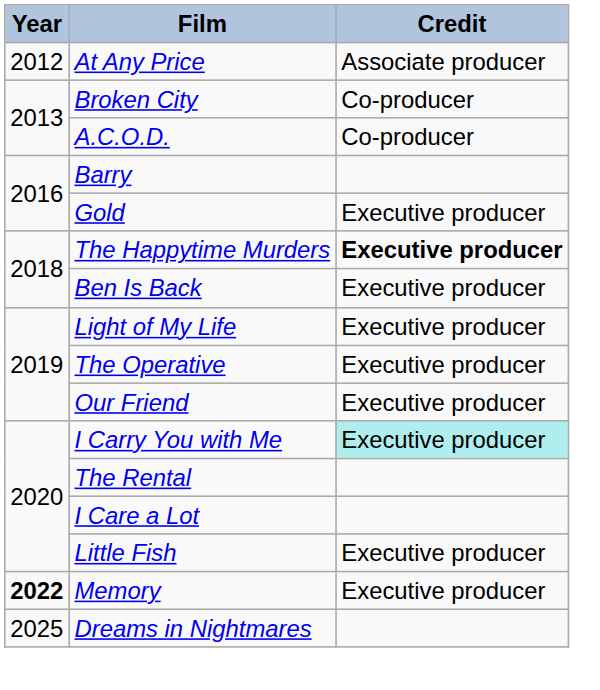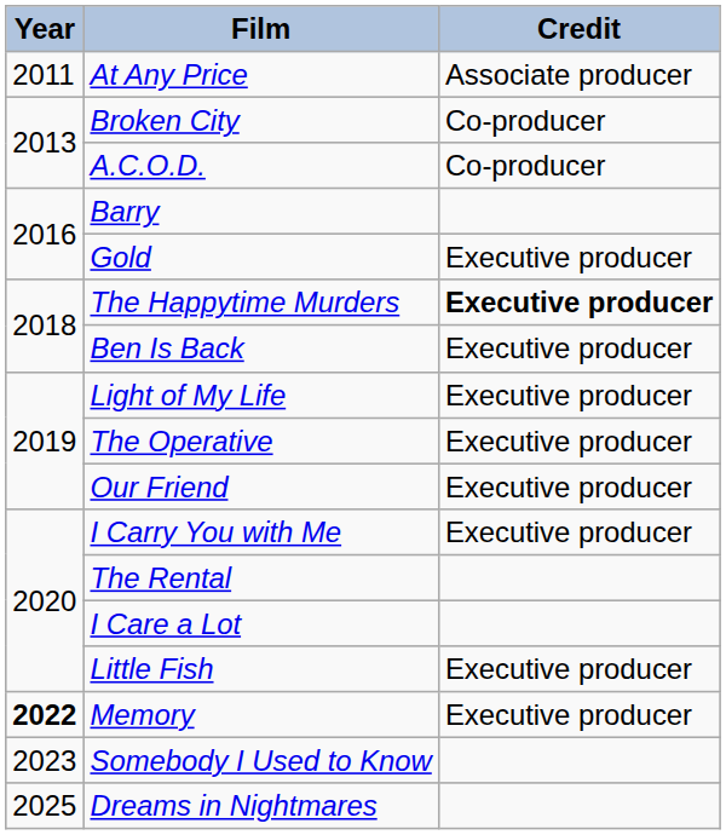 <table class="wikitable" style="font-size:95%;">
 <tr>
 <th style="background:#B0C4DE;">Year</th>
 <th style="background:#B0C4DE;">Film</th>
 <th style="background:#B0C4DE;">Credit</th>
 </tr>
 <tr>
-<td>2012</td>
+<td>2011</td>
 <td><em><a href='#'>At Any Price</a></em></td>
 <td>Associate producer</td>
 </tr>
 <tr>
 <td rowspan=2>2013</td>
 <td><em><a href='#'>Broken City</a></em></td>
 <td>Co-producer</td>
 </tr>
 <tr>
 <td><em><a href='#'>A.C.O.D.</a></em></td>
 <td>Co-producer</td>
 </tr>
 <tr>
 <td rowspan=2>2016</td>
 <td><em><a href='#'>Barry</a></em></td>
 <td></td>
 </tr>
 <tr>
 <td><em><a href='#'>Gold</a></em></td>
 <td>Executive producer</td>
 </tr>
 <tr>
 <td rowspan=2>2018</td>
 <td><em><a href='#'>The Happytime Murders</a></em></td>
 <td><strong>Executive producer</strong></td>
 </tr>
 <tr>
 <td><em><a href='#'>Ben Is Back</a></em></td>
 <td>Executive producer</td>
 </tr>
 <tr>
 <td rowspan=3>2019</td>
 <td><em><a href='#'>Light of My Life</a></em></td>
 <td>Executive producer</td>
 </tr>
 <tr>
 <td><em><a href='#'>The Operative</a></em></td>
 <td>Executive producer</td>
 </tr>
 <tr>
 <td><em><a href='#'>Our Friend</a></em></td>
 <td>Executive producer</td>
 </tr>
 <tr>
 <td rowspan=4>2020</td>
 <td><em><a href='#'>I Carry You with Me</a></em></td>
-<td style="background: paleturquoise;">Executive producer</td>
+<td>Executive producer</td>
 </tr>
 <tr>
 <td><em><a href='#'>The Rental</a></em></td>
 <td></td>
 </tr>
 <tr>
 <td><em><a href='#'>I Care a Lot</a></em></td>
 <td></td>
 </tr>
 <tr>
 <td><em><a href='#'>Little Fish</a></em></td>
 <td>Executive producer</td>
 </tr>
 <tr>
 <td><strong>2022</strong></td>
 <td><em><a href='#'>Memory</a></em></td>
 <td>Executive producer</td>
 </tr>
 <tr>
+<td>2023</td>
+<td><em><a href='#'>Somebody I Used to Know</a></em></td>
+<td></td>
+</tr>
+<tr>
 <td>2025</td>
 <td><em><a href='#'>Dreams in Nightmares</a></em></td>
 <td></td>
 </tr>
 </table>
